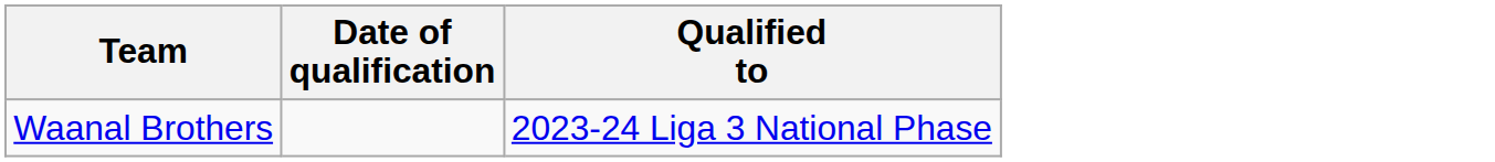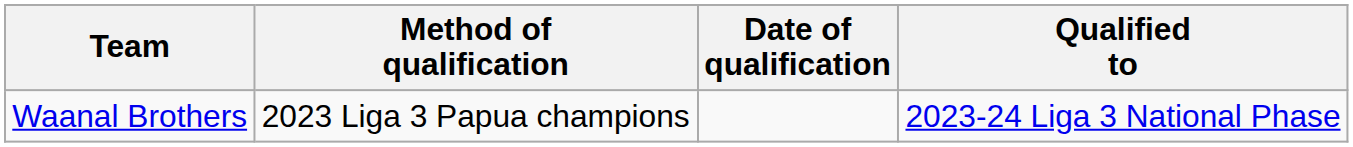 <table class="wikitable sortable" style="text-align: left;">
 <tr>
 <th>Team</th>
+<th>Method of <br> qualification</th>
 <th>Date of <br> qualification</th>
 <th>Qualified <br> to<br></th>
 </tr>
 <tr>
 <td><a href='#'>Waanal Brothers</a></td>
+<td {{Sort>2023 Liga 3 Papua champions</td>
 <td></td>
 <td><a href='#'>2023-24 Liga 3 National Phase</a></td>
 </tr>
 </table>
